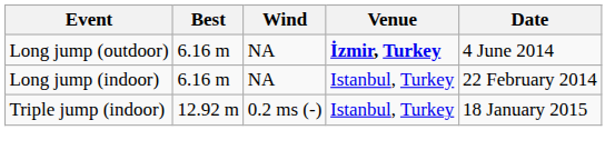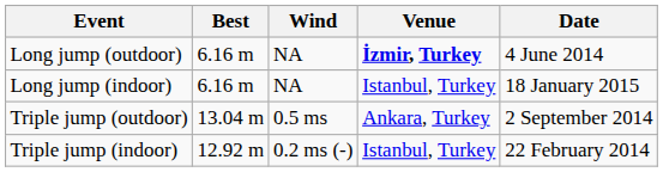 <table class=wikitable>
 <tr>
 <th>Event</th>
 <th>Best</th>
 <th>Wind</th>
 <th>Venue</th>
 <th>Date</th>
 </tr>
 <tr>
 <td>Long jump (outdoor)</td>
 <td>6.16 m</td>
 <td>NA</td>
 <td><strong><a href='#'>İzmir</a>, <a href='#'>Turkey</a></strong></td>
 <td>4 June 2014</td>
 </tr>
 <tr>
 <td>Long jump (indoor)</td>
 <td>6.16 m</td>
 <td>NA</td>
 <td><a href='#'>Istanbul</a>, <a href='#'>Turkey</a></td>
-<td>22 February 2014</td>
+<td>18 January 2015</td>
+</tr>
+<tr>
+<td>Triple jump (outdoor)</td>
+<td>13.04 m</td>
+<td>0.5 ms</td>
+<td><a href='#'>Ankara</a>, <a href='#'>Turkey</a></td>
+<td>2 September 2014</td>
 </tr>
 <tr>
 <td>Triple jump (indoor)</td>
 <td>12.92 m</td>
 <td>0.2 ms (-)</td>
 <td><a href='#'>Istanbul</a>, <a href='#'>Turkey</a></td>
-<td>18 January 2015</td>
+<td>22 February 2014</td>
 </tr>
 </table>
